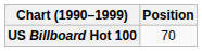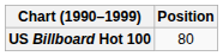 <table class="wikitable plainrowheaders" style="text-align:center">
 <tr>
 <th>Chart (1990–1999)</th>
 <th>Position</th>
 </tr>
 <tr>
 <th scope="row">US <em>Billboard</em> Hot 100</th>
-<td>70</td>
+<td>80</td>
 </tr>
 </table>
